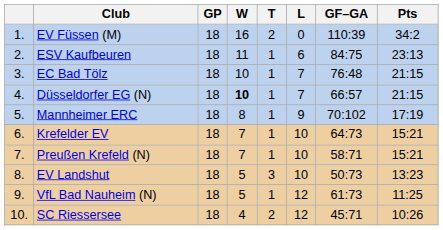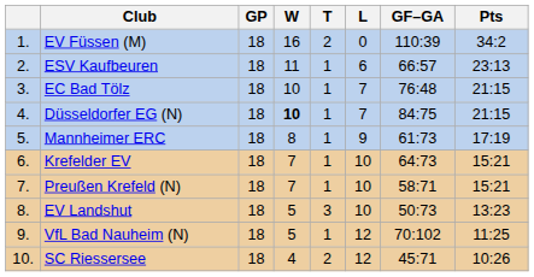 <table class="wikitable">
 <tr>
 <th width="30"></th>
 <th width="200">Club</th>
 <th width="30">GP</th>
 <th width="30">W</th>
 <th width="30">T</th>
 <th width="30">L</th>
 <th width="70">GF–GA</th>
 <th width="70">Pts</th>
 </tr>
 <tr bgcolor="#BCD2EE" align="center">
 <td>1.</td>
 <td align="left"><a href='#'>EV Füssen</a> (M)</td>
 <td>18</td>
 <td>16</td>
 <td>2</td>
 <td>0</td>
 <td>110:39</td>
 <td>34:2</td>
 </tr>
 <tr bgcolor=#BCD2EE align="center">
 <td>2.</td>
 <td align="left"><a href='#'>ESV Kaufbeuren</a></td>
 <td>18</td>
 <td>11</td>
 <td>1</td>
 <td>6</td>
-<td>84:75</td>
+<td>66:57</td>
 <td>23:13</td>
 </tr>
 <tr bgcolor=#BCD2EE align="center">
 <td>3.</td>
 <td align="left"><a href='#'>EC Bad Tölz</a></td>
 <td>18</td>
 <td>10</td>
 <td>1</td>
 <td>7</td>
 <td>76:48</td>
 <td>21:15</td>
 </tr>
 <tr bgcolor=#BCD2EE align="center">
 <td>4.</td>
 <td align="left"><a href='#'>Düsseldorfer EG</a> (N)</td>
 <td>18</td>
 <td><strong>10</strong></td>
 <td>1</td>
 <td>7</td>
-<td>66:57</td>
+<td>84:75</td>
 <td>21:15</td>
 </tr>
 <tr bgcolor=#BCD2EE align="center">
 <td>5.</td>
 <td align="left"><a href='#'>Mannheimer ERC</a></td>
 <td>18</td>
 <td>8</td>
 <td>1</td>
 <td>9</td>
-<td>70:102</td>
+<td>61:73</td>
 <td>17:19</td>
 </tr>
 <tr bgcolor=#EECFA1 align="center">
 <td>6.</td>
 <td align="left"><a href='#'>Krefelder EV</a></td>
 <td>18</td>
 <td>7</td>
 <td>1</td>
 <td>10</td>
 <td>64:73</td>
 <td>15:21</td>
 </tr>
 <tr bgcolor=#EECFA1 align="center">
 <td>7.</td>
 <td align="left"><a href='#'>Preußen Krefeld</a> (N)</td>
 <td>18</td>
 <td>7</td>
 <td>1</td>
 <td>10</td>
 <td>58:71</td>
 <td>15:21</td>
 </tr>
 <tr bgcolor=#EECFA1 align="center">
 <td>8.</td>
 <td align="left"><a href='#'>EV Landshut</a></td>
 <td>18</td>
 <td>5</td>
 <td>3</td>
 <td>10</td>
 <td>50:73</td>
 <td>13:23</td>
 </tr>
 <tr bgcolor=#EECFA1 align="center">
 <td>9.</td>
 <td align="left"><a href='#'>VfL Bad Nauheim</a> (N)</td>
 <td>18</td>
 <td>5</td>
 <td>1</td>
 <td>12</td>
-<td>61:73</td>
+<td>70:102</td>
 <td>11:25</td>
 </tr>
 <tr bgcolor=#EECFA1 align="center">
 <td>10.</td>
 <td align="left"><a href='#'>SC Riessersee</a></td>
 <td>18</td>
 <td>4</td>
 <td>2</td>
 <td>12</td>
 <td>45:71</td>
 <td>10:26</td>
 </tr>
 </table>
